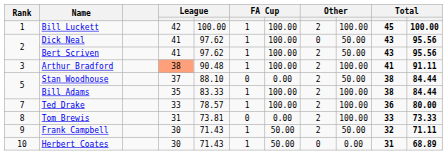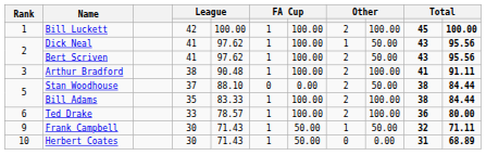 <table class="wikitable plainrowheaders" style="text-align:center;">
 <tr>
 <th scope="col" rowspan="2" style="width:4em;">Rank</th>
 <th scope="col" rowspan="2" style="width:10em;">Name</th>
 <th scope="col" rowspan="2" style="width:4em;"></th>
 <th scope="col" colspan="2">League</th>
 <th scope="col" colspan="2">FA Cup</th>
 <th scope="col" colspan="2">Other</th>
 <th scope="col" colspan="2">Total</th>
 </tr>
 <tr>
 <th scope="col" style="width:4em;"></th>
 <th scope="col" style="width:4em;"></th>
 <th scope="col" style="width:4em;"></th>
 <th scope="col" style="width:4em;"></th>
 <th scope="col" style="width:4em;"></th>
 <th scope="col" style="width:4em;"></th>
 <th scope="col" style="width:4em;"></th>
 <th scope="col" style="width:4em;"></th>
 </tr>
 <tr>
 <td>1</td>
 <td align="left"><a href='#'>Bill Luckett</a></td>
 <td></td>
 <td>42</td>
 <td>100.00</td>
 <td>1</td>
 <td>100.00</td>
 <td>2</td>
 <td>100.00</td>
 <td><strong>45</strong></td>
 <td><strong>100.00</strong></td>
 </tr>
 <tr>
 <td rowspan="2">2</td>
 <td align="left"><a href='#'>Dick Neal</a></td>
 <td></td>
 <td>41</td>
 <td>97.62</td>
 <td>1</td>
 <td>100.00</td>
-<td>0</td>
+<td>1</td>
 <td>50.00</td>
 <td><strong>43</strong></td>
 <td><strong>95.56</strong></td>
 </tr>
 <tr>
 <td align="left"><a href='#'>Bert Scriven</a></td>
 <td></td>
 <td>41</td>
 <td>97.62</td>
 <td>1</td>
 <td>100.00</td>
 <td>2</td>
 <td>50.00</td>
 <td><strong>43</strong></td>
 <td><strong>95.56</strong></td>
 </tr>
 <tr>
 <td>3</td>
 <td align="left"><a href='#'>Arthur Bradford</a></td>
 <td></td>
-<td style="background: lightsalmon;">38</td>
+<td>38</td>
 <td>90.48</td>
 <td>1</td>
 <td>100.00</td>
 <td>2</td>
 <td>100.00</td>
 <td><strong>41</strong></td>
 <td><strong>91.11</strong></td>
 </tr>
 <tr>
 <td rowspan="2">5</td>
 <td align="left"><a href='#'>Stan Woodhouse</a></td>
 <td></td>
 <td>37</td>
 <td>88.10</td>
 <td>0</td>
 <td>0.00</td>
 <td>2</td>
 <td>50.00</td>
 <td><strong>38</strong></td>
 <td><strong>84.44</strong></td>
 </tr>
 <tr>
 <td align="left"><a href='#'>Bill Adams</a></td>
 <td></td>
 <td>35</td>
 <td>83.33</td>
 <td>1</td>
 <td>100.00</td>
 <td>2</td>
 <td>100.00</td>
 <td><strong>38</strong></td>
 <td><strong>84.44</strong></td>
 </tr>
 <tr>
-<td>7</td>
+<td>6</td>
 <td align="left"><a href='#'>Ted Drake</a></td>
 <td></td>
 <td>33</td>
 <td>78.57</td>
 <td>1</td>
 <td>100.00</td>
 <td>2</td>
 <td>100.00</td>
 <td><strong>36</strong></td>
 <td><strong>80.00</strong></td>
 </tr>
 <tr>
-<td>8</td>
-<td align="left"><a href='#'>Tom Brewis</a></td>
-<td></td>
-<td>31</td>
-<td>73.81</td>
-<td>0</td>
-<td>0.00</td>
-<td>2</td>
-<td>100.00</td>
-<td><strong>33</strong></td>
-<td><strong>73.33</strong></td>
-</tr>
-<tr>
 <td>9</td>
 <td align="left"><a href='#'>Frank Campbell</a></td>
 <td></td>
 <td>30</td>
 <td>71.43</td>
 <td>1</td>
 <td>50.00</td>
-<td>2</td>
+<td>1</td>
 <td>50.00</td>
 <td><strong>32</strong></td>
 <td><strong>71.11</strong></td>
 </tr>
 <tr>
 <td>10</td>
 <td align="left"><a href='#'>Herbert Coates</a></td>
 <td></td>
 <td>30</td>
 <td>71.43</td>
 <td>1</td>
 <td>50.00</td>
 <td>0</td>
 <td>0.00</td>
 <td><strong>31</strong></td>
 <td><strong>68.89</strong></td>
 </tr>
 </table>
